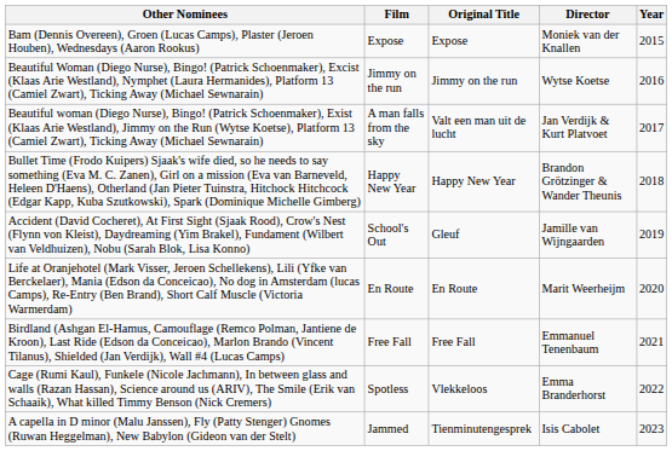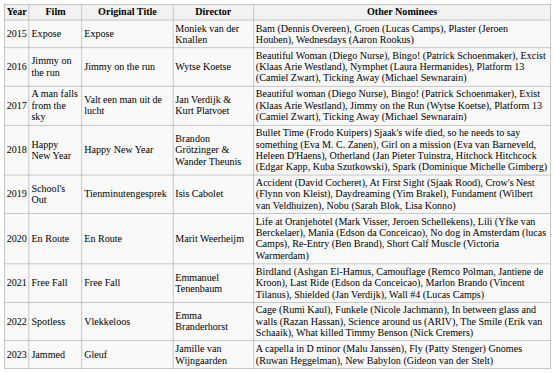 <table class="wikitable">
 <tr>
-<th>Other Nominees</th>
+<th>Year</th>
 <th>Film</th>
 <th>Original Title</th>
 <th>Director</th>
-<th>Year</th>
+<th>Other Nominees</th>
 </tr>
 <tr>
-<td>Bam (Dennis Overeen), Groen (Lucas Camps), Plaster (Jeroen Houben), Wednesdays (Aaron Rookus)</td>
+<td>2015</td>
 <td>Expose</td>
 <td>Expose</td>
 <td>Moniek van der Knallen</td>
-<td>2015</td>
+<td>Bam (Dennis Overeen), Groen (Lucas Camps), Plaster (Jeroen Houben), Wednesdays (Aaron Rookus)</td>
 </tr>
 <tr>
-<td>Beautiful Woman (Diego Nurse), Bingo! (Patrick Schoenmaker), Excist (Klaas Arie Westland), Nymphet (Laura Hermanides), Platform 13 (Camiel Zwart), Ticking Away (Michael Sewnarain)</td>
+<td>2016</td>
 <td>Jimmy on the run</td>
 <td>Jimmy on the run</td>
 <td>Wytse Koetse</td>
-<td>2016</td>
+<td>Beautiful Woman (Diego Nurse), Bingo! (Patrick Schoenmaker), Excist (Klaas Arie Westland), Nymphet (Laura Hermanides), Platform 13 (Camiel Zwart), Ticking Away (Michael Sewnarain)</td>
 </tr>
 <tr>
-<td>Beautiful woman (Diego Nurse), Bingo! (Patrick Schoenmaker), Exist (Klaas Arie Westland), Jimmy on the Run (Wytse Koetse), Platform 13 (Camiel Zwart), Ticking Away (Michael Sewnarain)</td>
+<td>2017</td>
 <td>A man falls from the sky</td>
 <td>Valt een man uit de lucht</td>
 <td>Jan Verdijk & Kurt Platvoet</td>
-<td>2017</td>
+<td>Beautiful woman (Diego Nurse), Bingo! (Patrick Schoenmaker), Exist (Klaas Arie Westland), Jimmy on the Run (Wytse Koetse), Platform 13 (Camiel Zwart), Ticking Away (Michael Sewnarain)</td>
 </tr>
 <tr>
-<td>Bullet Time (Frodo Kuipers) Sjaak's wife died, so he needs to say something (Eva M. C. Zanen), Girl on a mission (Eva van Barneveld, Heleen D'Haens), Otherland (Jan Pieter Tuinstra, Hitchock Hitchcock (Edgar Kapp, Kuba Szutkowski), Spark (Dominique Michelle Gimberg)</td>
+<td>2018</td>
 <td>Happy New Year</td>
 <td>Happy New Year</td>
 <td>Brandon Grötzinger & Wander Theunis</td>
-<td>2018</td>
+<td>Bullet Time (Frodo Kuipers) Sjaak's wife died, so he needs to say something (Eva M. C. Zanen), Girl on a mission (Eva van Barneveld, Heleen D'Haens), Otherland (Jan Pieter Tuinstra, Hitchock Hitchcock (Edgar Kapp, Kuba Szutkowski), Spark (Dominique Michelle Gimberg)</td>
 </tr>
 <tr>
+<td>2019</td>
+<td>School's Out</td>
+<td>Tienminutengesprek</td>
+<td>Isis Cabolet</td>
 <td>Accident (David Cocheret), At First Sight (Sjaak Rood), Crow's Nest (Flynn von Kleist), Daydreaming (Yim Brakel), Fundament (Wilbert van Veldhuizen), Nobu (Sarah Blok, Lisa Konno)</td>
-<td>School's Out</td>
-<td>Gleuf</td>
-<td>Jamille van Wijngaarden</td>
-<td>2019</td>
 </tr>
 <tr>
-<td>Life at Oranjehotel (Mark Visser, Jeroen Schellekens), Lili (Yfke van Berckelaer), Mania (Edson da Conceicao), No dog in Amsterdam (lucas Camps), Re-Entry (Ben Brand), Short Calf Muscle (Victoria Warmerdam)</td>
+<td>2020</td>
 <td>En Route</td>
 <td>En Route</td>
 <td>Marit Weerheijm</td>
-<td>2020</td>
+<td>Life at Oranjehotel (Mark Visser, Jeroen Schellekens), Lili (Yfke van Berckelaer), Mania (Edson da Conceicao), No dog in Amsterdam (lucas Camps), Re-Entry (Ben Brand), Short Calf Muscle (Victoria Warmerdam)</td>
 </tr>
 <tr>
-<td>Birdland (Ashgan El-Hamus, Camouflage (Remco Polman, Jantiene de Kroon), Last Ride (Edson da Conceicao), Marlon Brando (Vincent Tilanus), Shielded (Jan Verdijk), Wall #4 (Lucas Camps)</td>
+<td>2021</td>
 <td>Free Fall</td>
 <td>Free Fall</td>
 <td>Emmanuel Tenenbaum</td>
-<td>2021</td>
+<td>Birdland (Ashgan El-Hamus, Camouflage (Remco Polman, Jantiene de Kroon), Last Ride (Edson da Conceicao), Marlon Brando (Vincent Tilanus), Shielded (Jan Verdijk), Wall #4 (Lucas Camps)</td>
 </tr>
 <tr>
-<td>Cage (Rumi Kaul), Funkele (Nicole Jachmann), In between glass and walls (Razan Hassan), Science around us (ARIV), The Smile (Erik van Schaaik), What killed Timmy Benson (Nick Cremers)</td>
+<td>2022</td>
 <td>Spotless</td>
 <td>Vlekkeloos</td>
 <td>Emma Branderhorst</td>
-<td>2022</td>
+<td>Cage (Rumi Kaul), Funkele (Nicole Jachmann), In between glass and walls (Razan Hassan), Science around us (ARIV), The Smile (Erik van Schaaik), What killed Timmy Benson (Nick Cremers)</td>
 </tr>
 <tr>
+<td>2023</td>
+<td>Jammed</td>
+<td>Gleuf</td>
+<td>Jamille van Wijngaarden</td>
 <td>A capella in D minor (Malu Janssen), Fly (Patty Stenger) Gnomes (Ruwan Heggelman), New Babylon (Gideon van der Stelt)</td>
-<td>Jammed</td>
-<td>Tienminutengesprek</td>
-<td>Isis Cabolet</td>
-<td>2023</td>
 </tr>
 </table>
